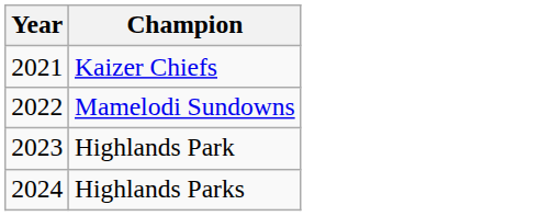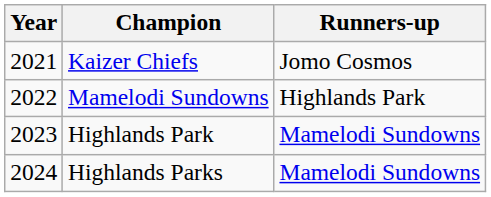 <table class="wikitable sortable">
 <tr>
 <th>Year</th>
 <th>Champion</th>
+<th>Runners-up</th>
 </tr>
 <tr>
 <td>2021</td>
 <td><a href='#'>Kaizer Chiefs</a></td>
+<td>Jomo Cosmos</td>
 </tr>
 <tr>
 <td>2022</td>
 <td><a href='#'>Mamelodi Sundowns</a></td>
+<td>Highlands Park</td>
 </tr>
 <tr>
 <td>2023</td>
 <td>Highlands Park</td>
+<td><a href='#'>Mamelodi Sundowns</a></td>
 </tr>
 <tr>
 <td>2024</td>
 <td>Highlands Parks</td>
+<td><a href='#'>Mamelodi Sundowns</a></td>
 </tr>
 </table>
